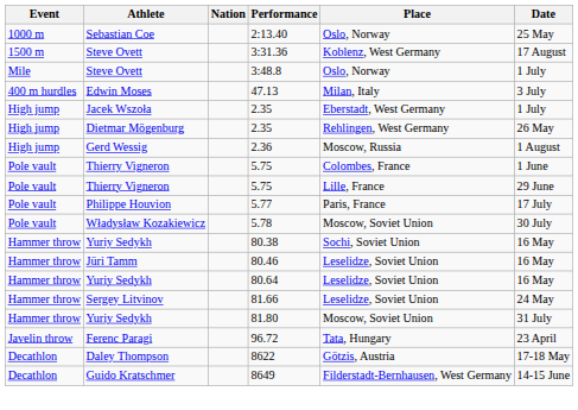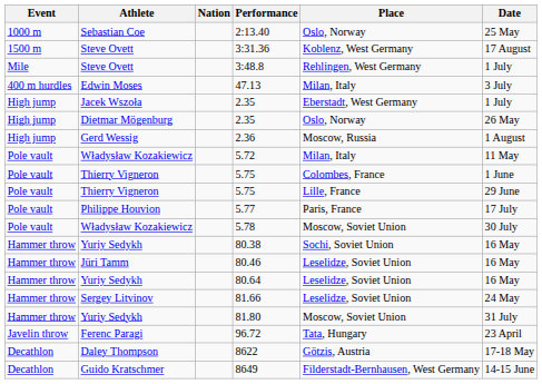 <table class="wikitable" border="1">
 <tr>
 <th>Event</th>
 <th>Athlete</th>
 <th>Nation</th>
 <th>Performance</th>
 <th>Place</th>
 <th>Date</th>
 </tr>
 <tr>
 <td><a href='#'>1000 m</a></td>
 <td><a href='#'>Sebastian Coe</a></td>
 <td></td>
 <td>2:13.40</td>
 <td> <a href='#'>Oslo</a>, Norway</td>
 <td>25 May</td>
 </tr>
 <tr>
 <td><a href='#'>1500 m</a></td>
 <td><a href='#'>Steve Ovett</a></td>
 <td></td>
 <td>3:31.36</td>
 <td> <a href='#'>Koblenz</a>, West Germany</td>
 <td>17 August</td>
 </tr>
 <tr>
 <td><a href='#'>Mile</a></td>
 <td><a href='#'>Steve Ovett</a></td>
 <td></td>
 <td>3:48.8</td>
-<td> <a href='#'>Oslo</a>, Norway</td>
+<td>  <a href='#'>Rehlingen</a>, West Germany</td>
 <td>1 July</td>
 </tr>
 <tr>
 <td><a href='#'>400 m hurdles</a></td>
 <td><a href='#'>Edwin Moses</a></td>
 <td></td>
 <td>47.13</td>
 <td> <a href='#'>Milan</a>, Italy</td>
 <td>3 July</td>
 </tr>
 <tr>
 <td><a href='#'>High jump</a></td>
 <td><a href='#'>Jacek Wszoła</a></td>
 <td></td>
 <td>2.35</td>
 <td>  <a href='#'>Eberstadt</a>, West Germany</td>
 <td>1 July</td>
 </tr>
 <tr>
 <td><a href='#'>High jump</a></td>
 <td><a href='#'>Dietmar Mögenburg</a></td>
 <td></td>
 <td>2.35</td>
-<td>  <a href='#'>Rehlingen</a>, West Germany</td>
+<td> <a href='#'>Oslo</a>, Norway</td>
 <td>26 May</td>
 </tr>
 <tr>
 <td><a href='#'>High jump</a></td>
 <td><a href='#'>Gerd Wessig</a></td>
 <td></td>
 <td>2.36</td>
 <td>  Moscow, Russia</td>
 <td>1 August</td>
+</tr>
+<tr>
+<td><a href='#'>Pole vault</a></td>
+<td><a href='#'>Władysław Kozakiewicz</a></td>
+<td></td>
+<td>5.72</td>
+<td>  <a href='#'>Milan</a>, Italy</td>
+<td>11 May</td>
 </tr>
 <tr>
 <td><a href='#'>Pole vault</a></td>
 <td><a href='#'>Thierry Vigneron</a></td>
 <td></td>
 <td>5.75</td>
 <td>  <a href='#'>Colombes</a>, France</td>
 <td>1 June</td>
 </tr>
 <tr>
 <td><a href='#'>Pole vault</a></td>
 <td><a href='#'>Thierry Vigneron</a></td>
 <td></td>
 <td>5.75</td>
 <td>  <a href='#'>Lille</a>, France</td>
 <td>29 June</td>
 </tr>
 <tr>
 <td><a href='#'>Pole vault</a></td>
 <td><a href='#'>Philippe Houvion</a></td>
 <td></td>
 <td>5.77</td>
 <td>  Paris, France</td>
 <td>17 July</td>
 </tr>
 <tr>
 <td><a href='#'>Pole vault</a></td>
 <td><a href='#'>Władysław Kozakiewicz</a></td>
 <td></td>
 <td>5.78</td>
 <td>  Moscow, Soviet Union</td>
 <td>30 July</td>
 </tr>
 <tr>
 <td><a href='#'>Hammer throw</a></td>
 <td><a href='#'>Yuriy Sedykh</a></td>
 <td></td>
 <td>80.38</td>
 <td>  <a href='#'>Sochi</a>, Soviet Union</td>
 <td>16 May</td>
 </tr>
 <tr>
 <td><a href='#'>Hammer throw</a></td>
 <td><a href='#'>Jüri Tamm</a></td>
 <td></td>
 <td>80.46</td>
 <td>  <a href='#'>Leselidze</a>, Soviet Union</td>
 <td>16 May</td>
 </tr>
 <tr>
 <td><a href='#'>Hammer throw</a></td>
 <td><a href='#'>Yuriy Sedykh</a></td>
 <td></td>
 <td>80.64</td>
 <td>  <a href='#'>Leselidze</a>, Soviet Union</td>
 <td>16 May</td>
 </tr>
 <tr>
 <td><a href='#'>Hammer throw</a></td>
 <td><a href='#'>Sergey Litvinov</a></td>
 <td></td>
 <td>81.66</td>
 <td>  <a href='#'>Leselidze</a>, Soviet Union</td>
 <td>24 May</td>
 </tr>
 <tr>
 <td><a href='#'>Hammer throw</a></td>
 <td><a href='#'>Yuriy Sedykh</a></td>
 <td></td>
 <td>81.80</td>
 <td>  Moscow, Soviet Union</td>
 <td>31 July</td>
 </tr>
 <tr>
 <td><a href='#'>Javelin throw</a></td>
 <td><a href='#'>Ferenc Paragi</a></td>
 <td></td>
 <td>96.72</td>
 <td>  <a href='#'>Tata</a>, Hungary</td>
 <td>23 April</td>
 </tr>
 <tr>
 <td><a href='#'>Decathlon</a></td>
 <td><a href='#'>Daley Thompson</a></td>
 <td></td>
 <td>8622</td>
 <td>  <a href='#'>Götzis</a>, Austria</td>
 <td>17-18 May</td>
 </tr>
 <tr>
 <td><a href='#'>Decathlon</a></td>
 <td><a href='#'>Guido Kratschmer</a></td>
 <td></td>
 <td>8649</td>
 <td>  <a href='#'>Filderstadt-Bernhausen</a>, West Germany</td>
 <td>14-15 June</td>
 </tr>
 </table>
